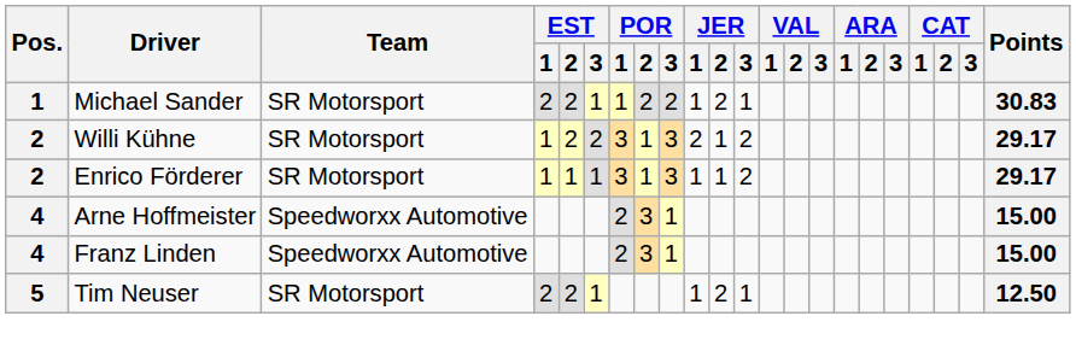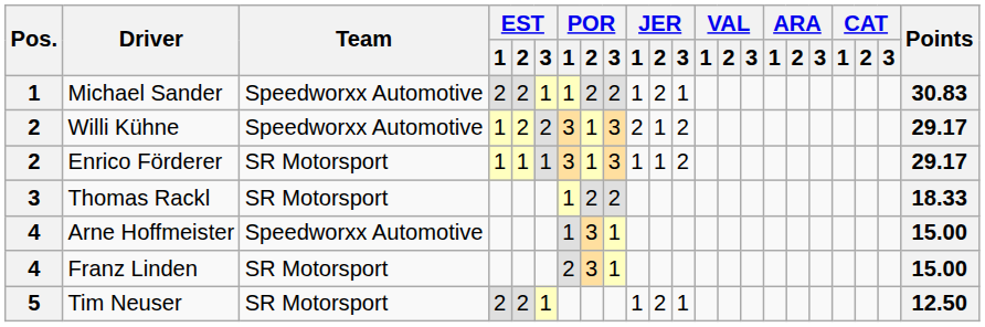 <table class="wikitable" style="font-size: 85%">
 <tr>
 <th rowspan="2">Pos.</th>
 <th rowspan="2">Driver</th>
 <th rowspan="2">Team</th>
 <th colspan="3"><a href='#'>EST</a><br></th>
 <th colspan="3"><a href='#'>POR</a><br></th>
 <th colspan="3"><a href='#'>JER</a><br></th>
 <th colspan="3"><a href='#'>VAL</a><br></th>
 <th colspan="3"><a href='#'>ARA</a><br></th>
 <th colspan="3"><a href='#'>CAT</a><br></th>
 <th rowspan="2">Points</th>
 </tr>
 <tr>
 <th>1</th>
 <th>2</th>
 <th>3</th>
 <th>1</th>
 <th>2</th>
 <th>3</th>
 <th>1</th>
 <th>2</th>
 <th>3</th>
 <th>1</th>
 <th>2</th>
 <th>3</th>
 <th>1</th>
 <th>2</th>
 <th>3</th>
 <th>1</th>
 <th>2</th>
 <th>3</th>
 </tr>
 <tr>
 <th>1</th>
 <td> Michael Sander</td>
-<td> SR Motorsport</td>
+<td> Speedworxx Automotive</td>
 <td style="background:#dfdfdf;" align="center">2</td>
 <td style="background:#dfdfdf;" align="center">2</td>
 <td style="background:#ffffbf;" align="center">1</td>
 <td style="background:#ffffbf;" align="center">1</td>
 <td style="background:#dfdfdf;" align="center">2</td>
 <td style="background:#dfdfdf;" align="center">2</td>
 <td>1</td>
 <td>2</td>
 <td>1</td>
 <td></td>
 <td></td>
 <td></td>
 <td></td>
 <td></td>
 <td></td>
 <td></td>
 <td></td>
 <td></td>
 <th>30.83</th>
 </tr>
 <tr>
 <th>2</th>
 <td> Willi Kühne</td>
-<td> SR Motorsport</td>
+<td> Speedworxx Automotive</td>
 <td style="background:#ffffbf;" align="center">1</td>
 <td style="background:#ffffbf;" align="center">2</td>
 <td style="background:#dfdfdf;" align="center">2</td>
 <td style="background:#ffdf9f;" align="center">3</td>
 <td style="background:#ffffbf;" align="center">1</td>
 <td style="background:#ffdf9f;" align="center">3</td>
 <td>2</td>
 <td>1</td>
 <td>2</td>
 <td></td>
 <td></td>
 <td></td>
 <td></td>
 <td></td>
 <td></td>
 <td></td>
 <td></td>
 <td></td>
 <th>29.17</th>
 </tr>
 <tr>
 <th>2</th>
 <td> Enrico Förderer</td>
 <td> SR Motorsport</td>
 <td style="background:#ffffbf;" align="center">1</td>
 <td style="background:#ffffbf;" align="center">1</td>
 <td style="background:#dfdfdf;" align="center">1</td>
 <td style="background:#ffdf9f;" align="center">3</td>
 <td style="background:#ffffbf;" align="center">1</td>
 <td style="background:#ffdf9f;" align="center">3</td>
 <td>1</td>
 <td>1</td>
 <td>2</td>
 <td></td>
 <td></td>
 <td></td>
 <td></td>
 <td></td>
 <td></td>
 <td></td>
 <td></td>
 <td></td>
 <th>29.17</th>
 </tr>
 <tr>
+<th>3</th>
+<td> Thomas Rackl</td>
+<td> SR Motorsport</td>
+<td></td>
+<td></td>
+<td></td>
+<td style="background:#ffffbf;" align="center">1</td>
+<td style="background:#dfdfdf;" align="center">2</td>
+<td style="background:#dfdfdf;" align="center">2</td>
+<td></td>
+<td></td>
+<td></td>
+<td></td>
+<td></td>
+<td></td>
+<td></td>
+<td></td>
+<td></td>
+<td></td>
+<td></td>
+<td></td>
+<th>18.33</th>
+</tr>
+<tr>
 <th>4</th>
 <td> Arne Hoffmeister</td>
 <td> Speedworxx Automotive</td>
 <td></td>
 <td></td>
 <td></td>
-<td style="background:#dfdfdf;" align="center">2</td>
+<td style="background:#dfdfdf;" align="center">1</td>
 <td style="background:#ffdf9f;" align="center">3</td>
 <td style="background:#ffffbf;" align="center">1</td>
 <td></td>
 <td></td>
 <td></td>
 <td></td>
 <td></td>
 <td></td>
 <td></td>
 <td></td>
 <td></td>
 <td></td>
 <td></td>
 <td></td>
 <th>15.00</th>
 </tr>
 <tr>
 <th>4</th>
 <td> Franz Linden</td>
-<td> Speedworxx Automotive</td>
+<td> SR Motorsport</td>
 <td></td>
 <td></td>
 <td></td>
 <td style="background:#dfdfdf;" align="center">2</td>
 <td style="background:#ffdf9f;" align="center">3</td>
 <td style="background:#ffffbf;" align="center">1</td>
 <td></td>
 <td></td>
 <td></td>
 <td></td>
 <td></td>
 <td></td>
 <td></td>
 <td></td>
 <td></td>
 <td></td>
 <td></td>
 <td></td>
 <th>15.00</th>
 </tr>
 <tr>
 <th>5</th>
 <td> Tim Neuser</td>
 <td> SR Motorsport</td>
 <td style="background:#dfdfdf;" align="center">2</td>
 <td style="background:#dfdfdf;" align="center">2</td>
 <td style="background:#ffffbf;" align="center">1</td>
 <td></td>
 <td></td>
 <td></td>
 <td>1</td>
 <td>2</td>
 <td>1</td>
 <td></td>
 <td></td>
 <td></td>
 <td></td>
 <td></td>
 <td></td>
 <td></td>
 <td></td>
 <td></td>
 <th>12.50</th>
 </tr>
 </table>
